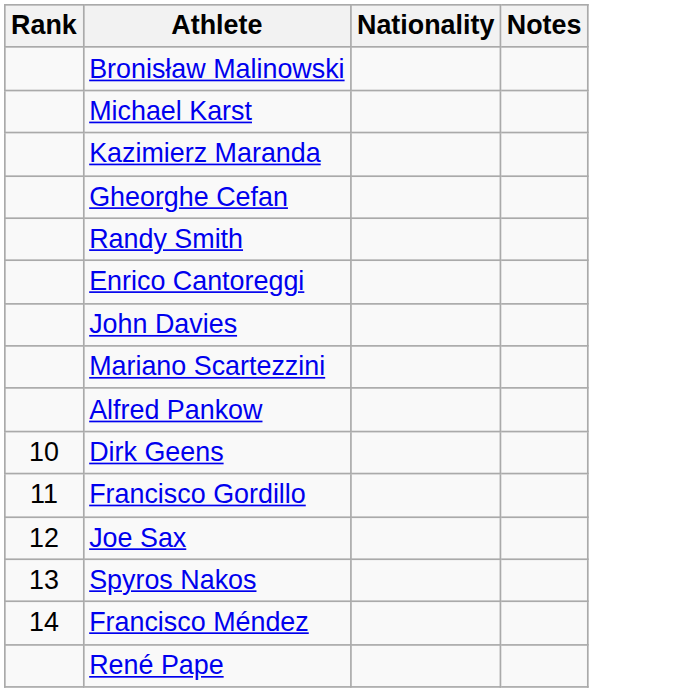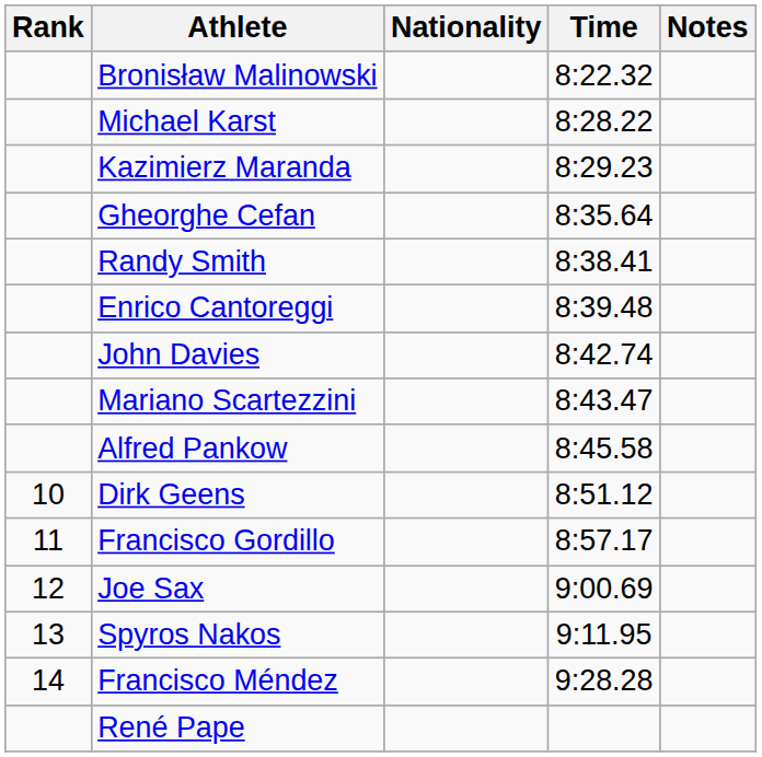 <table class="wikitable sortable" style="text-align:center">
 <tr>
 <th>Rank</th>
 <th>Athlete</th>
 <th>Nationality</th>
+<th>Time</th>
 <th>Notes</th>
 </tr>
 <tr>
 <td></td>
 <td align=left><a href='#'>Bronisław Malinowski</a></td>
 <td align=left></td>
+<td>8:22.32</td>
 <td></td>
 </tr>
 <tr>
 <td></td>
 <td align=left><a href='#'>Michael Karst</a></td>
 <td align=left></td>
+<td>8:28.22</td>
 <td></td>
 </tr>
 <tr>
 <td></td>
 <td align=left><a href='#'>Kazimierz Maranda</a></td>
 <td align=left></td>
+<td>8:29.23</td>
 <td></td>
 </tr>
 <tr>
 <td></td>
 <td align=left><a href='#'>Gheorghe Cefan</a></td>
 <td align=left></td>
+<td>8:35.64</td>
 <td></td>
 </tr>
 <tr>
 <td></td>
 <td align=left><a href='#'>Randy Smith</a></td>
 <td align=left></td>
+<td>8:38.41</td>
 <td></td>
 </tr>
 <tr>
 <td></td>
 <td align=left><a href='#'>Enrico Cantoreggi</a></td>
 <td align=left></td>
+<td>8:39.48</td>
 <td></td>
 </tr>
 <tr>
 <td></td>
 <td align=left><a href='#'>John Davies</a></td>
 <td align=left></td>
+<td>8:42.74</td>
 <td></td>
 </tr>
 <tr>
 <td></td>
 <td align=left><a href='#'>Mariano Scartezzini</a></td>
 <td align=left></td>
+<td>8:43.47</td>
 <td></td>
 </tr>
 <tr>
 <td></td>
 <td align=left><a href='#'>Alfred Pankow</a></td>
 <td align=left></td>
+<td>8:45.58</td>
 <td></td>
 </tr>
 <tr>
 <td>10</td>
 <td align=left><a href='#'>Dirk Geens</a></td>
 <td align=left></td>
+<td>8:51.12</td>
 <td></td>
 </tr>
 <tr>
 <td>11</td>
 <td align=left><a href='#'>Francisco Gordillo</a></td>
 <td align=left></td>
+<td>8:57.17</td>
 <td></td>
 </tr>
 <tr>
 <td>12</td>
 <td align=left><a href='#'>Joe Sax</a></td>
 <td align=left></td>
+<td>9:00.69</td>
 <td></td>
 </tr>
 <tr>
 <td>13</td>
 <td align=left><a href='#'>Spyros Nakos</a></td>
 <td align=left></td>
+<td>9:11.95</td>
 <td></td>
 </tr>
 <tr>
 <td>14</td>
 <td align=left><a href='#'>Francisco Méndez</a></td>
 <td align=left></td>
+<td>9:28.28</td>
 <td></td>
 </tr>
 <tr>
 <td></td>
 <td align=left><a href='#'>René Pape</a></td>
 <td align=left></td>
 <td></td>
+<td></td>
 </tr>
 </table>
